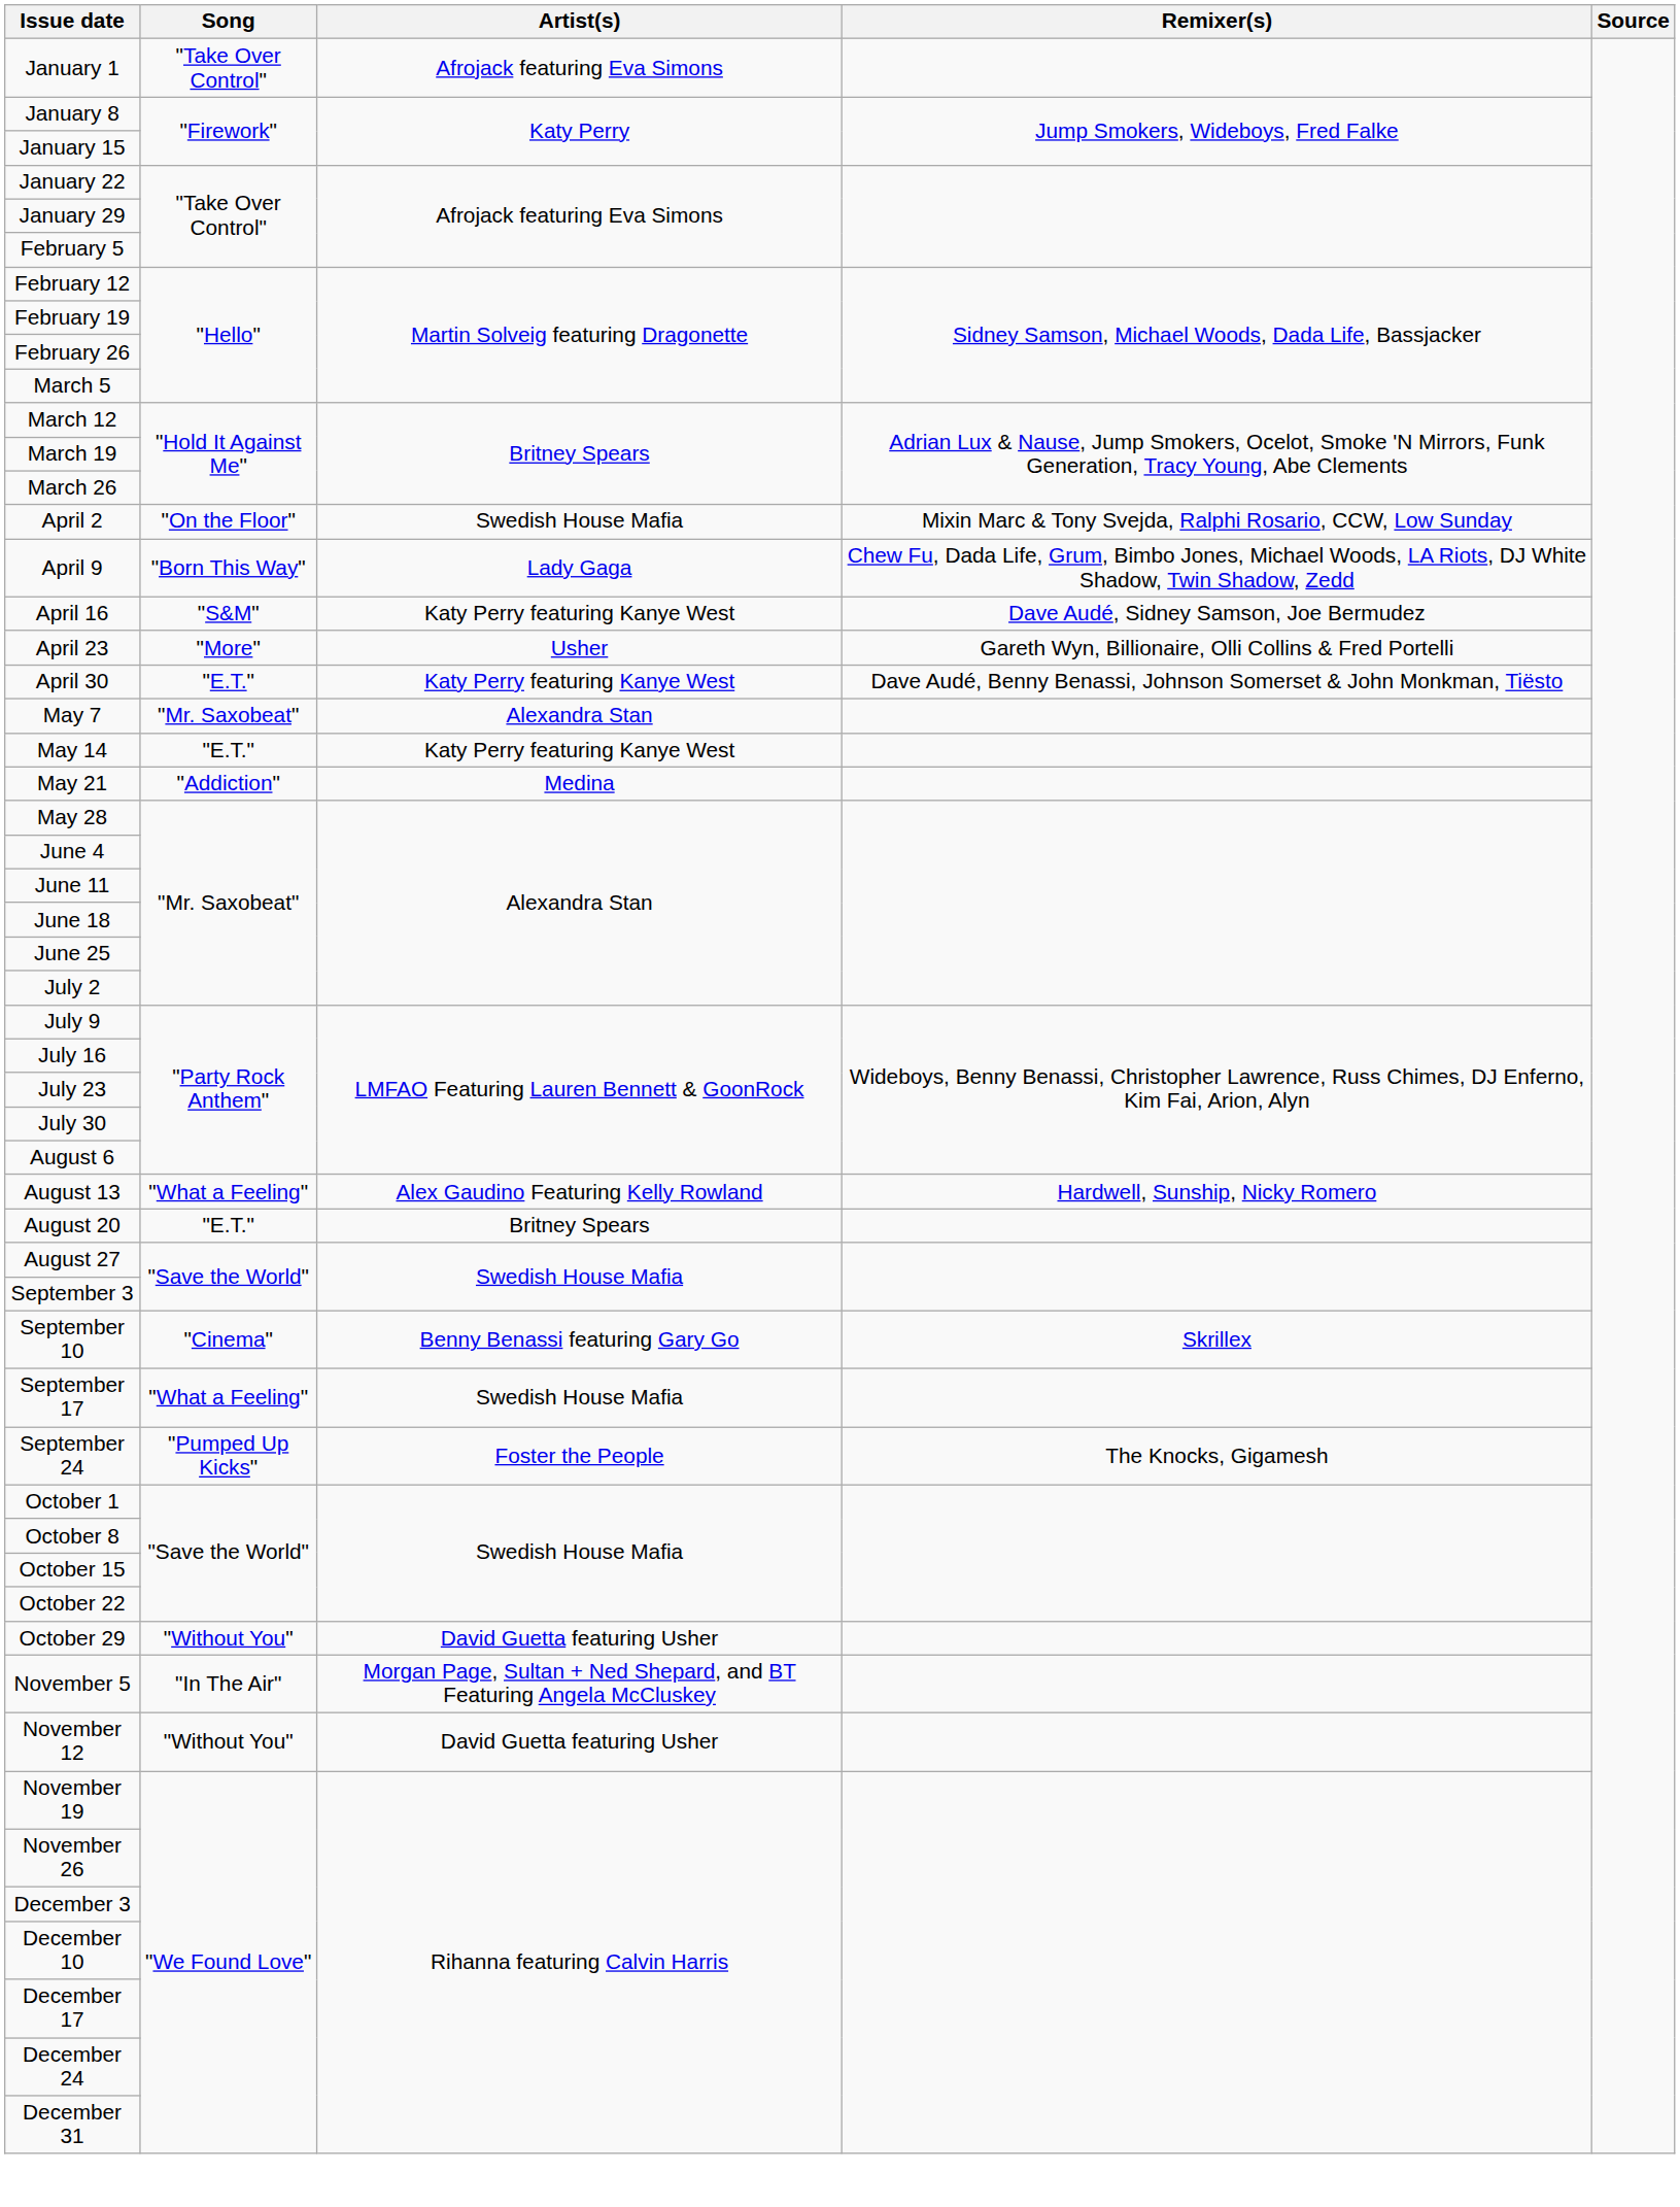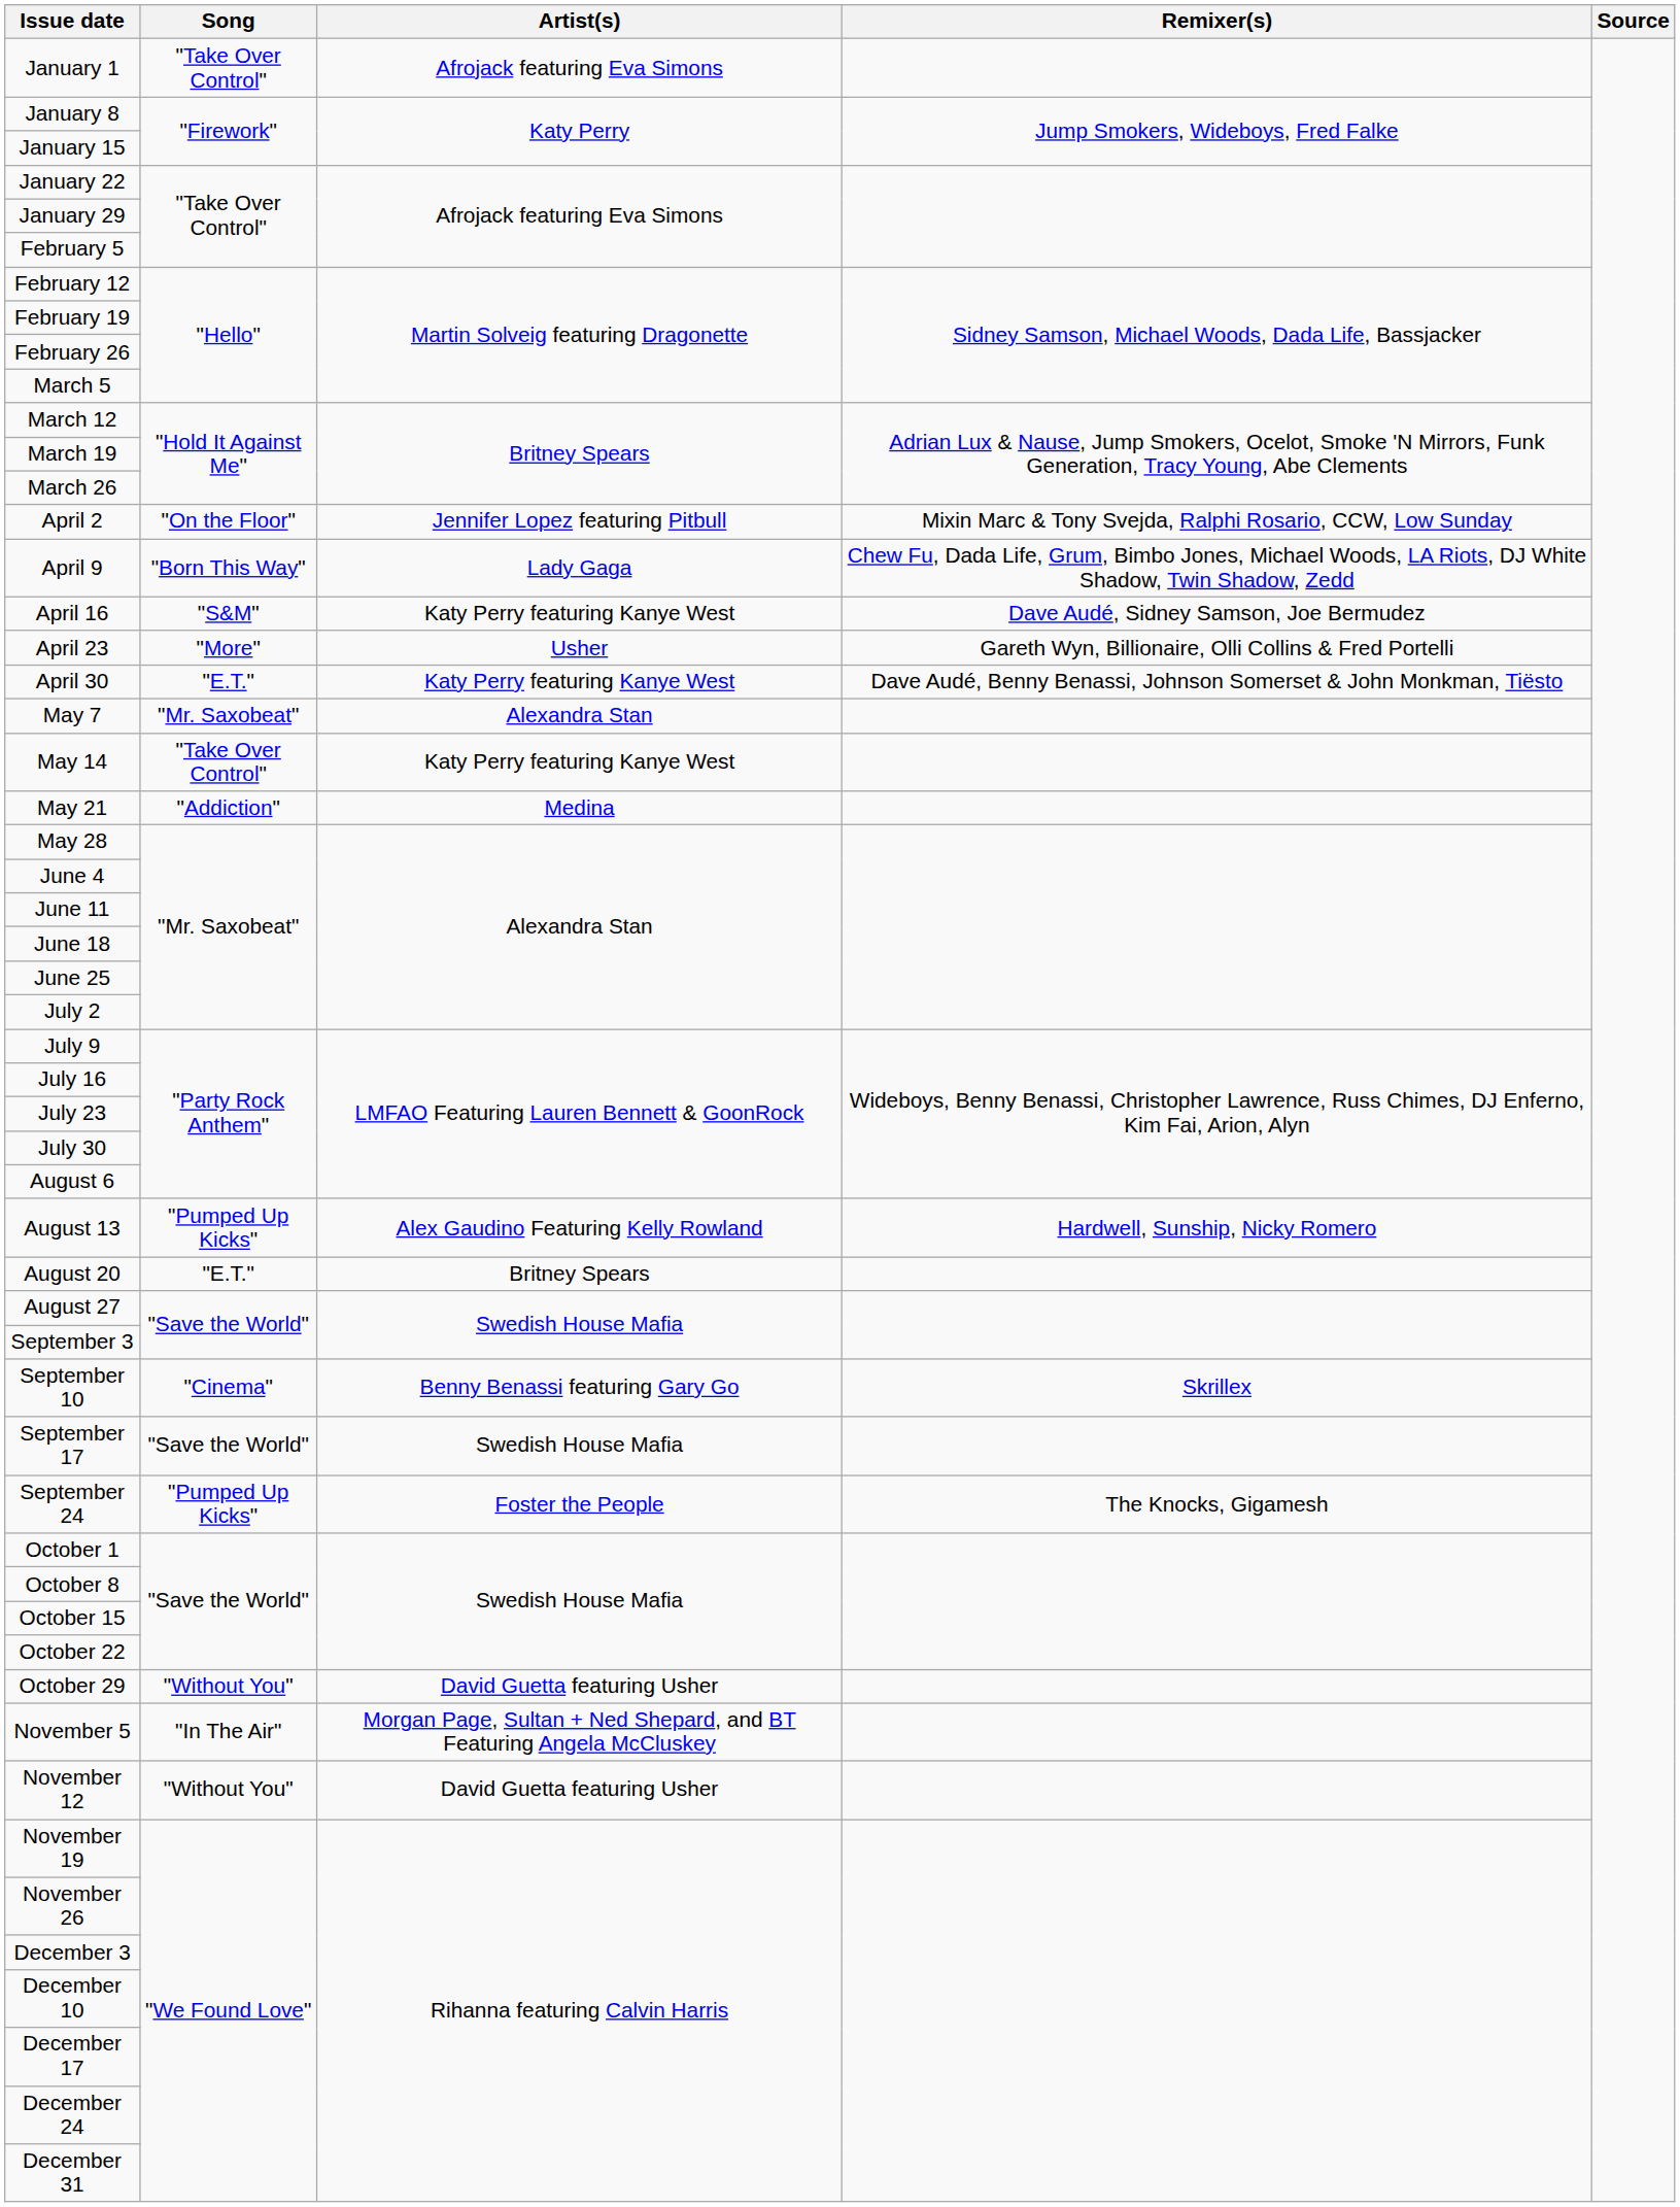 <table class="wikitable" style="text-align: center;">
 <tr>
 <th>Issue date</th>
 <th>Song</th>
 <th>Artist(s)</th>
 <th>Remixer(s)</th>
 <th>Source</th>
 </tr>
 <tr>
 <td>January 1</td>
 <td>"<a href='#'>Take Over Control</a>"</td>
 <td><a href='#'>Afrojack</a> featuring <a href='#'>Eva Simons</a></td>
 <td></td>
 <td rowspan="53"></td>
 </tr>
 <tr>
 <td>January 8</td>
 <td rowspan="2">"<a href='#'>Firework</a>"</td>
 <td rowspan="2"><a href='#'>Katy Perry</a></td>
 <td rowspan="2"><a href='#'>Jump Smokers</a>, <a href='#'>Wideboys</a>, <a href='#'>Fred Falke</a></td>
 </tr>
 <tr>
 <td>January 15</td>
 </tr>
 <tr>
 <td>January 22</td>
 <td rowspan="3">"Take Over Control"</td>
 <td rowspan="3">Afrojack featuring Eva Simons</td>
 <td rowspan="3"></td>
 </tr>
 <tr>
 <td>January 29</td>
 </tr>
 <tr>
 <td>February 5</td>
 </tr>
 <tr>
 <td>February 12</td>
 <td rowspan="4">"<a href='#'>Hello</a>"</td>
 <td rowspan="4"><a href='#'>Martin Solveig</a> featuring <a href='#'>Dragonette</a></td>
 <td rowspan="4"><a href='#'>Sidney Samson</a>, <a href='#'>Michael Woods</a>, <a href='#'>Dada Life</a>, Bassjacker</td>
 </tr>
 <tr>
 <td>February 19</td>
 </tr>
 <tr>
 <td>February 26</td>
 </tr>
 <tr>
 <td>March 5</td>
 </tr>
 <tr>
 <td>March 12</td>
 <td rowspan="3">"<a href='#'>Hold It Against Me</a>"</td>
 <td rowspan="3"><a href='#'>Britney Spears</a></td>
 <td rowspan="3"><a href='#'>Adrian Lux</a> & <a href='#'>Nause</a>, Jump Smokers, Ocelot, Smoke 'N Mirrors, Funk Generation, <a href='#'>Tracy Young</a>, Abe Clements</td>
 </tr>
 <tr>
 <td>March 19</td>
 </tr>
 <tr>
 <td>March 26</td>
 </tr>
 <tr>
 <td>April 2</td>
 <td>"<a href='#'>On the Floor</a>"</td>
-<td>Swedish House Mafia</td>
+<td><a href='#'>Jennifer Lopez</a> featuring <a href='#'>Pitbull</a></td>
 <td>Mixin Marc & Tony Svejda, <a href='#'>Ralphi Rosario</a>, CCW, <a href='#'>Low Sunday</a></td>
 </tr>
 <tr>
 <td>April 9</td>
 <td>"<a href='#'>Born This Way</a>"</td>
 <td><a href='#'>Lady Gaga</a></td>
 <td><a href='#'>Chew Fu</a>, Dada Life, <a href='#'>Grum</a>, Bimbo Jones, Michael Woods, <a href='#'>LA Riots</a>, DJ White Shadow, <a href='#'>Twin Shadow</a>, <a href='#'>Zedd</a></td>
 </tr>
 <tr>
 <td>April 16</td>
 <td>"<a href='#'>S&M</a>"</td>
 <td>Katy Perry featuring Kanye West</td>
 <td><a href='#'>Dave Audé</a>, Sidney Samson, Joe Bermudez</td>
 </tr>
 <tr>
 <td>April 23</td>
 <td>"<a href='#'>More</a>"</td>
 <td><a href='#'>Usher</a></td>
 <td>Gareth Wyn, Billionaire, Olli Collins & Fred Portelli</td>
 </tr>
 <tr>
 <td>April 30</td>
 <td>"<a href='#'>E.T.</a>"</td>
 <td><a href='#'>Katy Perry</a> featuring <a href='#'>Kanye West</a></td>
 <td>Dave Audé, Benny Benassi, Johnson Somerset & John Monkman, <a href='#'>Tiësto</a></td>
 </tr>
 <tr>
 <td>May 7</td>
 <td>"<a href='#'>Mr. Saxobeat</a>"</td>
 <td><a href='#'>Alexandra Stan</a></td>
 <td></td>
 </tr>
 <tr>
 <td>May 14</td>
-<td>"E.T."</td>
+<td>"<a href='#'>Take Over Control</a>"</td>
 <td>Katy Perry featuring Kanye West</td>
 <td></td>
 </tr>
 <tr>
 <td>May 21</td>
 <td>"<a href='#'>Addiction</a>"</td>
 <td><a href='#'>Medina</a></td>
 <td></td>
 </tr>
 <tr>
 <td>May 28</td>
 <td rowspan="6">"Mr. Saxobeat"</td>
 <td rowspan="6">Alexandra Stan</td>
 <td rowspan="6"></td>
 </tr>
 <tr>
 <td>June 4</td>
 </tr>
 <tr>
 <td>June 11</td>
 </tr>
 <tr>
 <td>June 18</td>
 </tr>
 <tr>
 <td>June 25</td>
 </tr>
 <tr>
 <td>July 2</td>
 </tr>
 <tr>
 <td>July 9</td>
 <td rowspan="5">"<a href='#'>Party Rock Anthem</a>"</td>
 <td rowspan="5"><a href='#'>LMFAO</a> Featuring <a href='#'>Lauren Bennett</a> & <a href='#'>GoonRock</a></td>
 <td rowspan="5">Wideboys, Benny Benassi, Christopher Lawrence, Russ Chimes, DJ Enferno, Kim Fai, Arion, Alyn</td>
 </tr>
 <tr>
 <td>July 16</td>
 </tr>
 <tr>
 <td>July 23</td>
 </tr>
 <tr>
 <td>July 30</td>
 </tr>
 <tr>
 <td>August 6</td>
 </tr>
 <tr>
 <td>August 13</td>
-<td>"<a href='#'>What a Feeling</a>"</td>
+<td>"<a href='#'>Pumped Up Kicks</a>"</td>
 <td><a href='#'>Alex Gaudino</a> Featuring <a href='#'>Kelly Rowland</a></td>
 <td><a href='#'>Hardwell</a>, <a href='#'>Sunship</a>, <a href='#'>Nicky Romero</a></td>
 </tr>
 <tr>
 <td>August 20</td>
 <td>"E.T."</td>
 <td>Britney Spears</td>
 <td></td>
 </tr>
 <tr>
 <td>August 27</td>
 <td rowspan="2">"<a href='#'>Save the World</a>"</td>
 <td rowspan="2"><a href='#'>Swedish House Mafia</a></td>
 <td rowspan="2"></td>
 </tr>
 <tr>
 <td>September 3</td>
 </tr>
 <tr>
 <td>September 10</td>
 <td>"<a href='#'>Cinema</a>"</td>
 <td><a href='#'>Benny Benassi</a> featuring <a href='#'>Gary Go</a></td>
 <td><a href='#'>Skrillex</a></td>
 </tr>
 <tr>
 <td>September 17</td>
-<td>"<a href='#'>What a Feeling</a>"</td>
+<td>"Save the World"</td>
 <td>Swedish House Mafia</td>
 <td></td>
 </tr>
 <tr>
 <td>September 24</td>
 <td>"<a href='#'>Pumped Up Kicks</a>"</td>
 <td><a href='#'>Foster the People</a></td>
 <td>The Knocks, Gigamesh</td>
 </tr>
 <tr>
 <td>October 1</td>
 <td rowspan="4">"Save the World"</td>
 <td rowspan="4">Swedish House Mafia</td>
 <td rowspan="4"></td>
 </tr>
 <tr>
 <td>October 8</td>
 </tr>
 <tr>
 <td>October 15</td>
 </tr>
 <tr>
 <td>October 22</td>
 </tr>
 <tr>
 <td>October 29</td>
 <td>"<a href='#'>Without You</a>"</td>
 <td><a href='#'>David Guetta</a> featuring Usher</td>
 <td></td>
 </tr>
 <tr>
 <td>November 5</td>
 <td>"In The Air"</td>
 <td><a href='#'>Morgan Page</a>, <a href='#'>Sultan + Ned Shepard</a>, and <a href='#'>BT</a> Featuring <a href='#'>Angela McCluskey</a></td>
 <td></td>
 </tr>
 <tr>
 <td>November 12</td>
 <td>"Without You"</td>
 <td>David Guetta featuring Usher</td>
 <td></td>
 </tr>
 <tr>
 <td>November 19 </td>
 <td rowspan="7">"<a href='#'>We Found Love</a>"</td>
 <td rowspan="7">Rihanna featuring <a href='#'>Calvin Harris</a></td>
 <td rowspan="7"></td>
 </tr>
 <tr>
 <td>November 26 </td>
 </tr>
 <tr>
 <td>December 3 </td>
 </tr>
 <tr>
 <td>December 10 </td>
 </tr>
 <tr>
 <td>December 17 </td>
 </tr>
 <tr>
 <td>December 24</td>
 </tr>
 <tr>
 <td>December 31</td>
 </tr>
 </table>
